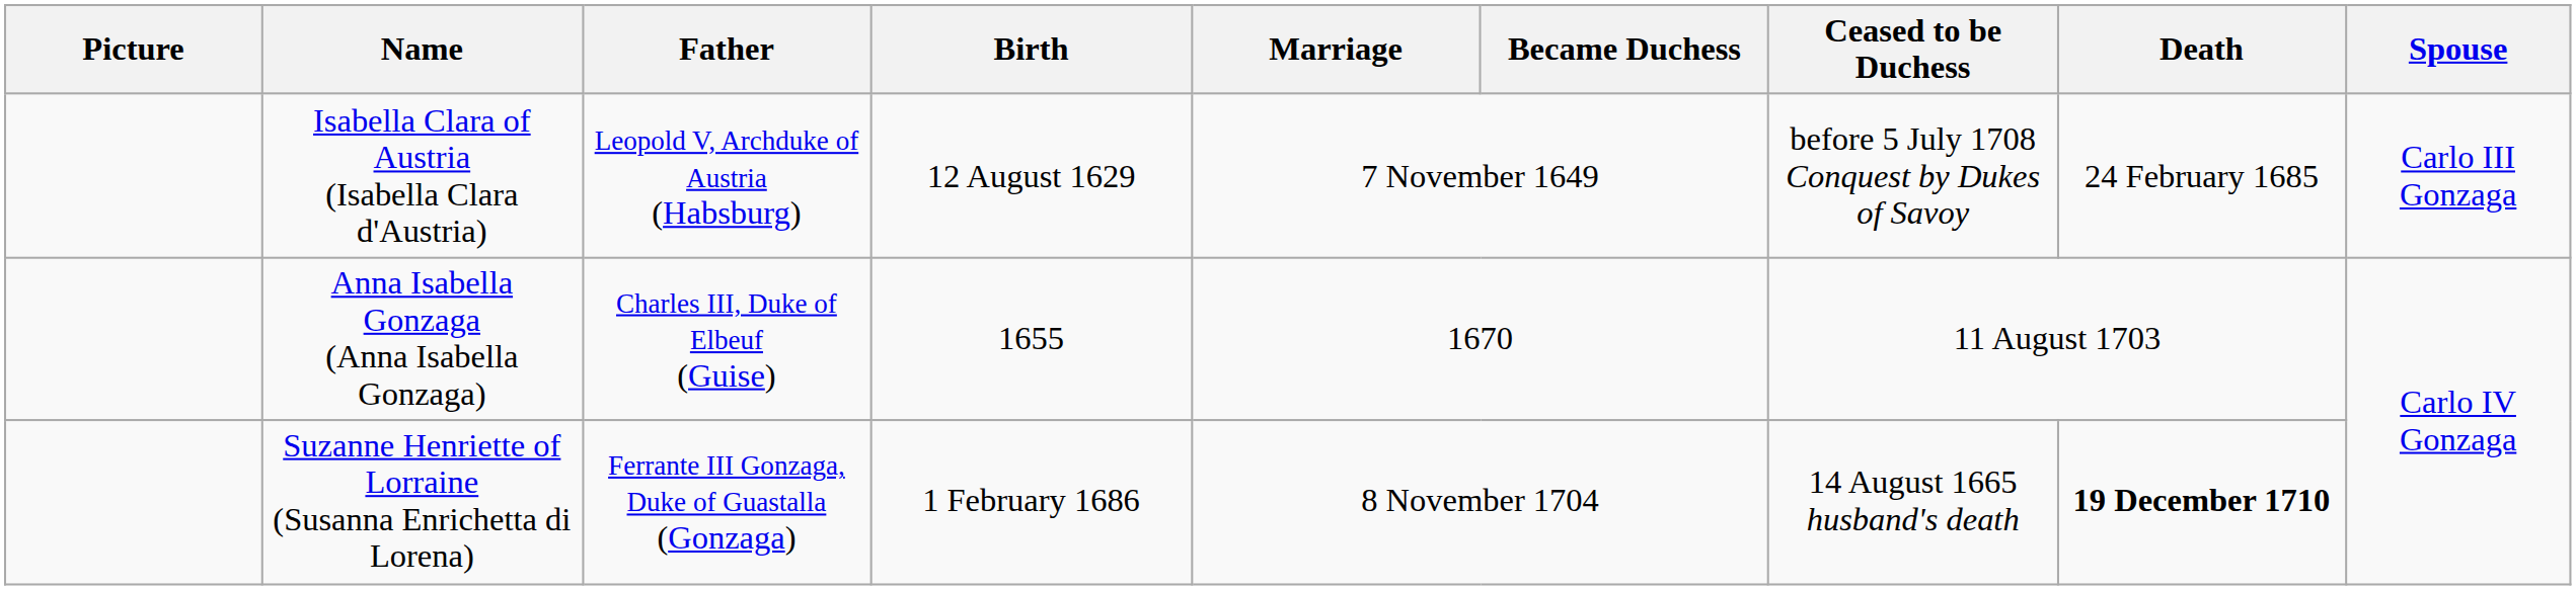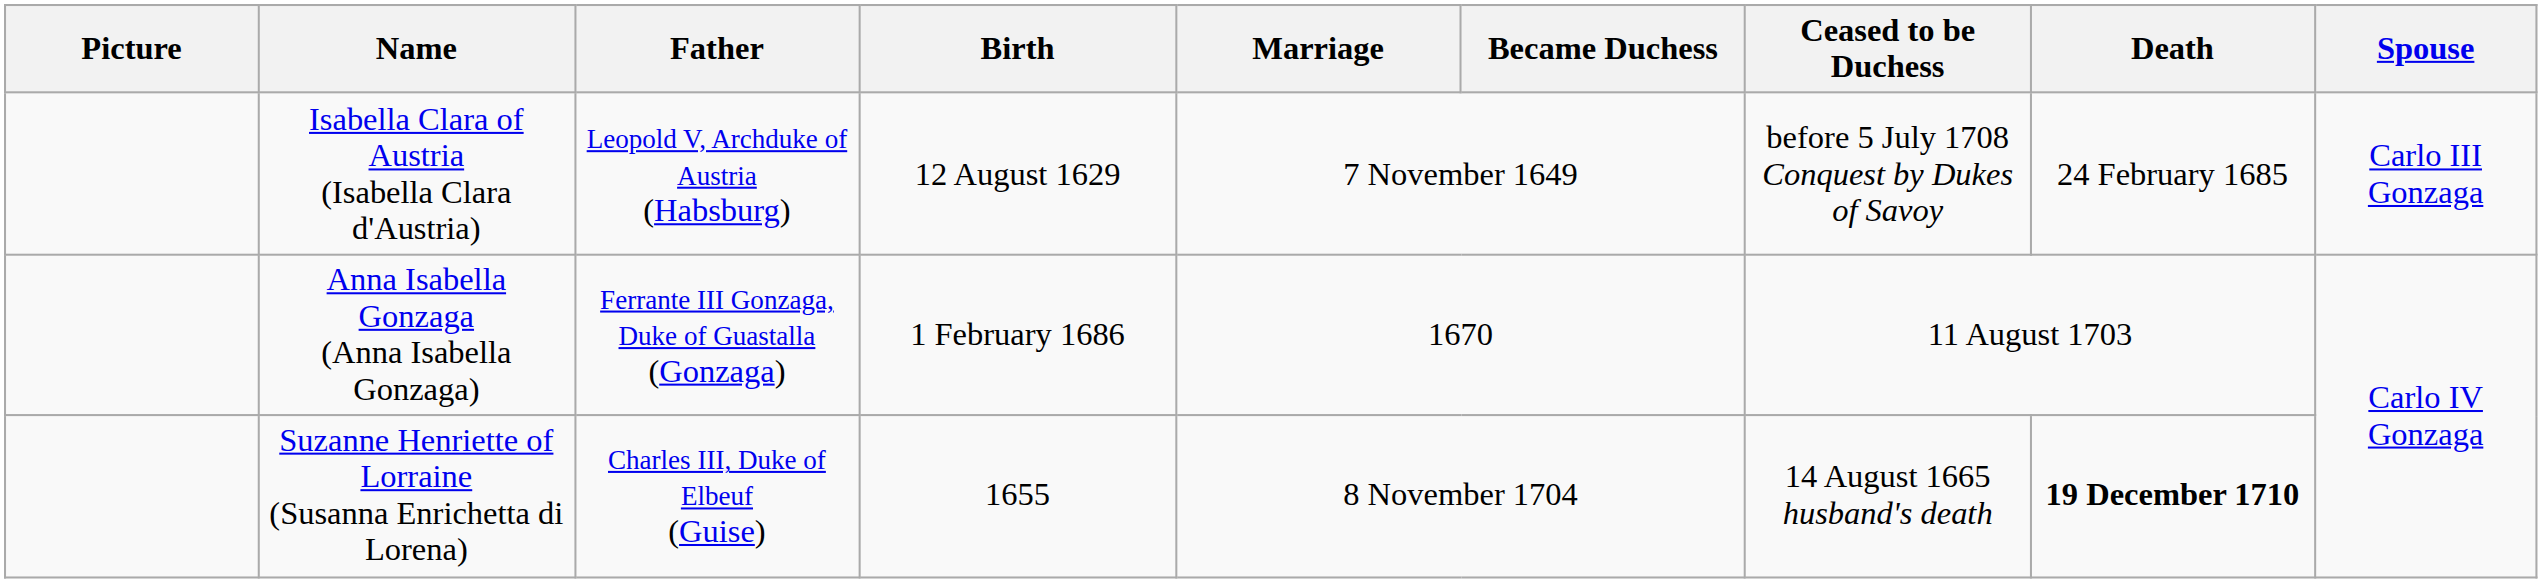 <table class="wikitable">
 <tr>
 <th style="width:8%;">Picture</th>
 <th style="width:10%;">Name</th>
 <th style="width:9%;">Father</th>
 <th style="width:10%;">Birth</th>
 <th style="width:9%;">Marriage</th>
 <th style="width:9%;">Became Duchess</th>
 <th style="width:9%;">Ceased to be Duchess</th>
 <th style="width:9%;">Death</th>
 <th style="width:7%;"><a href='#'>Spouse</a></th>
 </tr>
 <tr>
 <td style="text-align:center;"></td>
 <td style="text-align:center;"><a href='#'>Isabella Clara of Austria</a><br>(Isabella Clara d'Austria)</td>
 <td style="text-align:center;"><small><a href='#'>Leopold V, Archduke of Austria</a></small><br>(<a href='#'>Habsburg</a>)</td>
 <td align=center>12 August 1629</td>
 <td style="text-align:center;" colspan="2">7 November 1649</td>
 <td style="text-align:center;">before 5 July 1708<br><em>Conquest by Dukes of Savoy</em></td>
 <td style="text-align:center;">24 February 1685</td>
 <td style="text-align:center;"><a href='#'>Carlo III Gonzaga</a></td>
 </tr>
 <tr>
 <td style="text-align:center;"></td>
 <td style="text-align:center;"><a href='#'>Anna Isabella Gonzaga</a><br>(Anna Isabella Gonzaga)</td>
-<td style="text-align:center;"><small><a href='#'>Charles III, Duke of Elbeuf</a></small><br>(<a href='#'>Guise</a>)</td>
-<td align=center>1655</td>
+<td style="text-align:center;"><small><a href='#'>Ferrante III Gonzaga, Duke of Guastalla</a></small><br>(<a href='#'>Gonzaga</a>)</td>
+<td align=center>1 February 1686</td>
 <td style="text-align:center;" colspan="2">1670</td>
 <td style="text-align:center;" colspan="2">11 August 1703</td>
 <td style="text-align:center;" rowspan="2"><a href='#'>Carlo IV Gonzaga</a></td>
 </tr>
 <tr>
 <td style="text-align:center;"></td>
 <td style="text-align:center;"><a href='#'>Suzanne Henriette of Lorraine</a><br>(Susanna Enrichetta di Lorena)</td>
-<td style="text-align:center;"><small><a href='#'>Ferrante III Gonzaga, Duke of Guastalla</a></small><br>(<a href='#'>Gonzaga</a>)</td>
-<td align=center>1 February 1686</td>
+<td style="text-align:center;"><small><a href='#'>Charles III, Duke of Elbeuf</a></small><br>(<a href='#'>Guise</a>)</td>
+<td align=center>1655</td>
 <td style="text-align:center;" colspan="2">8 November 1704</td>
 <td style="text-align:center;">14 August 1665<br><em>husband's death</em></td>
 <td style="text-align:center;"><strong>19 December 1710</strong></td>
 </tr>
 </table>
